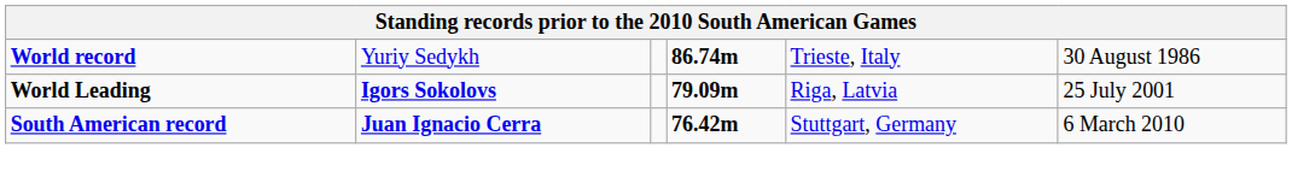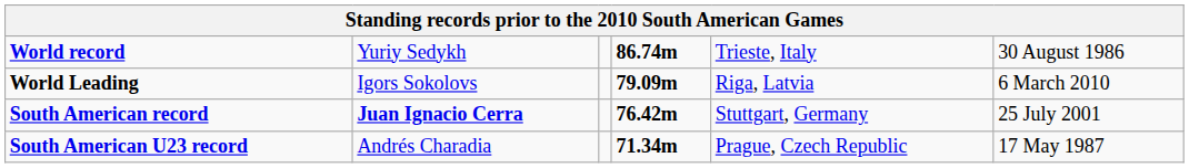 <table class="wikitable" width=75%>
 <tr>
 <th colspan="6">Standing records prior to the 2010 South American Games</th>
 </tr>
 <tr>
 <td><strong><a href='#'>World record</a></strong></td>
 <td><a href='#'>Yuriy Sedykh</a></td>
 <td align=left></td>
 <td><strong>86.74m</strong></td>
 <td><a href='#'>Trieste</a>, <a href='#'>Italy</a></td>
 <td>30 August 1986</td>
 </tr>
 <tr>
 <td><strong>World Leading</strong></td>
-<td><strong><a href='#'>Igors Sokolovs</a></strong></td>
+<td><a href='#'>Igors Sokolovs</a></td>
 <td align=left></td>
 <td><strong>79.09m</strong></td>
 <td><a href='#'>Riga</a>, <a href='#'>Latvia</a></td>
-<td>25 July 2001</td>
+<td>6 March 2010</td>
 </tr>
 <tr>
 <td><strong><a href='#'>South American record</a></strong></td>
 <td><strong><a href='#'>Juan Ignacio Cerra</a></strong></td>
 <td align=left></td>
 <td><strong>76.42m</strong></td>
 <td><a href='#'>Stuttgart</a>, <a href='#'>Germany</a></td>
-<td>6 March 2010</td>
+<td>25 July 2001</td>
+</tr>
+<tr>
+<td><strong><a href='#'>South American U23 record</a></strong></td>
+<td><a href='#'>Andrés Charadia</a></td>
+<td align=left></td>
+<td><strong>71.34m</strong></td>
+<td><a href='#'>Prague</a>, <a href='#'>Czech Republic</a></td>
+<td>17 May 1987</td>
 </tr>
 </table>
